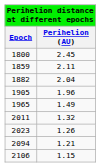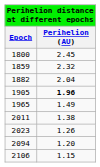 <table class=wikitable style="text-align:center; font-size:11px; float:right; margin:2px">
 <tr bgcolor= style="font-size: smaller;">
 <td colspan="8" style="text-align:center;"><strong>Perihelion distance<br>at different epochs</strong></td>
 </tr>
 <tr>
 <th><a href='#'>Epoch</a></th>
 <th><a href='#'>Perihelion</a><br>(<a href='#'>AU</a>)</th>
 </tr>
 <tr>
 <td>1800</td>
 <td>2.45</td>
 </tr>
 <tr>
 <td>1859</td>
-<td>2.11</td>
+<td>2.32</td>
 </tr>
 <tr>
 <td>1882</td>
 <td>2.04</td>
 </tr>
 <tr>
 <td>1905</td>
-<td>1.96</td>
+<td><strong>1.96</strong></td>
 </tr>
 <tr>
 <td>1965</td>
 <td>1.49</td>
 </tr>
 <tr>
 <td>2011</td>
-<td>1.32</td>
+<td>1.38</td>
 </tr>
 <tr>
 <td>2023</td>
 <td>1.26</td>
 </tr>
 <tr>
 <td>2094</td>
-<td>1.21</td>
+<td>1.20</td>
 </tr>
 <tr>
 <td>2106</td>
 <td>1.15</td>
 </tr>
 </table>
